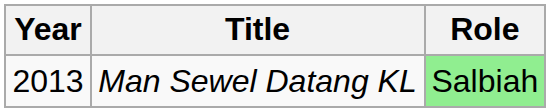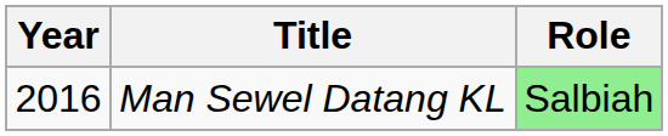 <table class="wikitable">
 <tr>
 <th>Year</th>
 <th>Title</th>
 <th>Role</th>
 </tr>
 <tr>
-<td>2013</td>
+<td>2016</td>
 <td><em>Man Sewel Datang KL</em></td>
 <td style="background: lightgreen;">Salbiah</td>
 </tr>
 <tr>
 </tr>
 </table>
